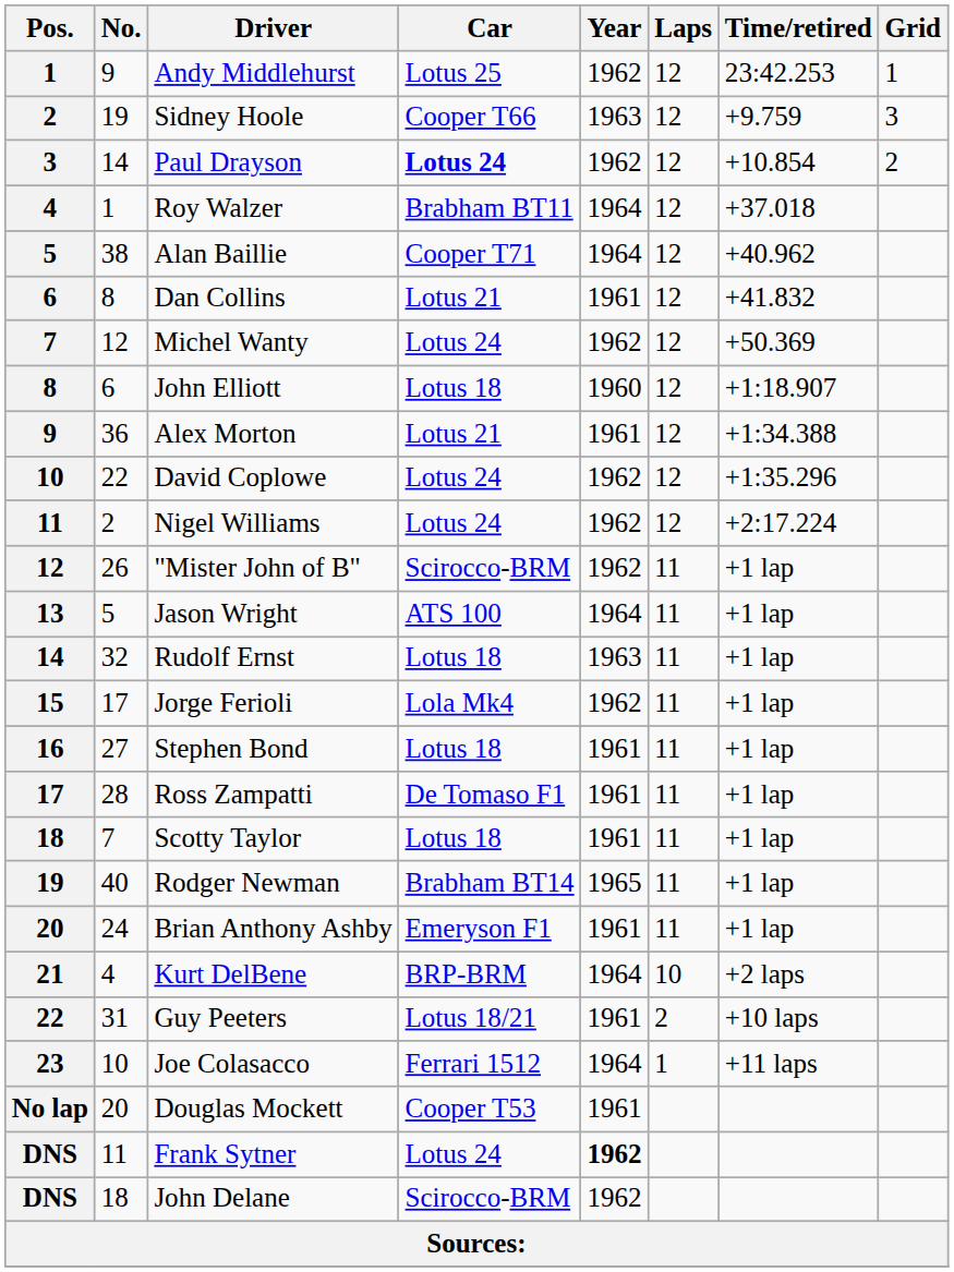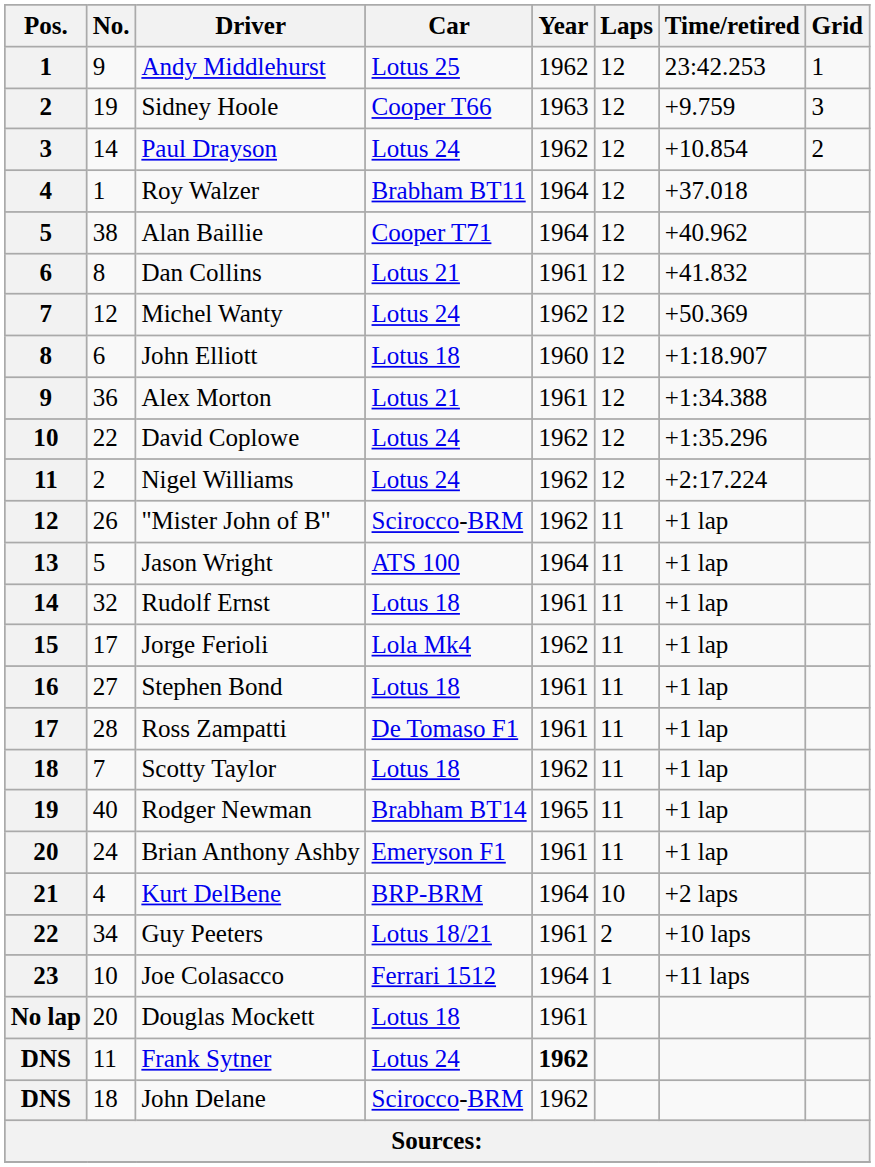 <table class="wikitable" style="font-size:90%">
 <tr>
 <th>Pos.</th>
 <th>No.</th>
 <th>Driver</th>
 <th>Car</th>
 <th>Year</th>
 <th>Laps</th>
 <th>Time/retired</th>
 <th>Grid</th>
 </tr>
 <tr>
 <th>1</th>
 <td>9</td>
 <td> <a href='#'>Andy Middlehurst</a></td>
 <td><a href='#'>Lotus 25</a></td>
 <td>1962</td>
 <td>12</td>
 <td>23:42.253</td>
 <td>1</td>
 </tr>
 <tr>
 <th>2</th>
 <td>19</td>
 <td> Sidney Hoole</td>
 <td><a href='#'>Cooper T66</a></td>
 <td>1963</td>
 <td>12</td>
 <td>+9.759</td>
 <td>3</td>
 </tr>
 <tr>
 <th>3</th>
 <td>14</td>
 <td> <a href='#'>Paul Drayson</a></td>
-<td><strong><a href='#'>Lotus 24</a></strong></td>
+<td><a href='#'>Lotus 24</a></td>
 <td>1962</td>
 <td>12</td>
 <td>+10.854</td>
 <td>2</td>
 </tr>
 <tr>
 <th>4</th>
 <td>1</td>
 <td> Roy Walzer</td>
 <td><a href='#'>Brabham BT11</a></td>
 <td>1964</td>
 <td>12</td>
 <td>+37.018</td>
 <td></td>
 </tr>
 <tr>
 <th>5</th>
 <td>38</td>
 <td> Alan Baillie</td>
 <td><a href='#'>Cooper T71</a></td>
 <td>1964</td>
 <td>12</td>
 <td>+40.962</td>
 <td></td>
 </tr>
 <tr>
 <th>6</th>
 <td>8</td>
 <td> Dan Collins</td>
 <td><a href='#'>Lotus 21</a></td>
 <td>1961</td>
 <td>12</td>
 <td>+41.832</td>
 <td></td>
 </tr>
 <tr>
 <th>7</th>
 <td>12</td>
 <td> Michel Wanty</td>
 <td><a href='#'>Lotus 24</a></td>
 <td>1962</td>
 <td>12</td>
 <td>+50.369</td>
 <td></td>
 </tr>
 <tr>
 <th>8</th>
 <td>6</td>
 <td> John Elliott</td>
 <td><a href='#'>Lotus 18</a></td>
 <td>1960</td>
 <td>12</td>
 <td>+1:18.907</td>
 <td></td>
 </tr>
 <tr>
 <th>9</th>
 <td>36</td>
 <td> Alex Morton</td>
 <td><a href='#'>Lotus 21</a></td>
 <td>1961</td>
 <td>12</td>
 <td>+1:34.388</td>
 <td></td>
 </tr>
 <tr>
 <th>10</th>
 <td>22</td>
 <td> David Coplowe</td>
 <td><a href='#'>Lotus 24</a></td>
 <td>1962</td>
 <td>12</td>
 <td>+1:35.296</td>
 <td></td>
 </tr>
 <tr>
 <th>11</th>
 <td>2</td>
 <td> Nigel Williams</td>
 <td><a href='#'>Lotus 24</a></td>
 <td>1962</td>
 <td>12</td>
 <td>+2:17.224</td>
 <td></td>
 </tr>
 <tr>
 <th>12</th>
 <td>26</td>
 <td> "Mister John of B"</td>
 <td><a href='#'>Scirocco</a>-<a href='#'>BRM</a></td>
 <td>1962</td>
 <td>11</td>
 <td>+1 lap</td>
 <td></td>
 </tr>
 <tr>
 <th>13</th>
 <td>5</td>
 <td> Jason Wright</td>
 <td><a href='#'>ATS 100</a></td>
 <td>1964</td>
 <td>11</td>
 <td>+1 lap</td>
 <td></td>
 </tr>
 <tr>
 <th>14</th>
 <td>32</td>
 <td> Rudolf Ernst</td>
 <td><a href='#'>Lotus 18</a></td>
-<td>1963</td>
+<td>1961</td>
 <td>11</td>
 <td>+1 lap</td>
 <td></td>
 </tr>
 <tr>
 <th>15</th>
 <td>17</td>
 <td> Jorge Ferioli</td>
 <td><a href='#'>Lola Mk4</a></td>
 <td>1962</td>
 <td>11</td>
 <td>+1 lap</td>
 <td></td>
 </tr>
 <tr>
 <th>16</th>
 <td>27</td>
 <td> Stephen Bond</td>
 <td><a href='#'>Lotus 18</a></td>
 <td>1961</td>
 <td>11</td>
 <td>+1 lap</td>
 <td></td>
 </tr>
 <tr>
 <th>17</th>
 <td>28</td>
 <td> Ross Zampatti</td>
 <td><a href='#'>De Tomaso F1</a></td>
 <td>1961</td>
 <td>11</td>
 <td>+1 lap</td>
 <td></td>
 </tr>
 <tr>
 <th>18</th>
 <td>7</td>
 <td> Scotty Taylor</td>
 <td><a href='#'>Lotus 18</a></td>
-<td>1961</td>
+<td>1962</td>
 <td>11</td>
 <td>+1 lap</td>
 <td></td>
 </tr>
 <tr>
 <th>19</th>
 <td>40</td>
 <td> Rodger Newman</td>
 <td><a href='#'>Brabham BT14</a></td>
 <td>1965</td>
 <td>11</td>
 <td>+1 lap</td>
 <td></td>
 </tr>
 <tr>
 <th>20</th>
 <td>24</td>
 <td> Brian Anthony Ashby</td>
 <td><a href='#'>Emeryson F1</a></td>
 <td>1961</td>
 <td>11</td>
 <td>+1 lap</td>
 <td></td>
 </tr>
 <tr>
 <th>21</th>
 <td>4</td>
 <td> <a href='#'>Kurt DelBene</a></td>
 <td><a href='#'>BRP-BRM</a></td>
 <td>1964</td>
 <td>10</td>
 <td>+2 laps</td>
 <td></td>
 </tr>
 <tr>
 <th>22</th>
-<td>31</td>
+<td>34</td>
 <td> Guy Peeters</td>
 <td><a href='#'>Lotus 18/21</a></td>
 <td>1961</td>
 <td>2</td>
 <td>+10 laps</td>
 <td></td>
 </tr>
 <tr>
 <th>23</th>
 <td>10</td>
 <td> Joe Colasacco</td>
 <td><a href='#'>Ferrari 1512</a></td>
 <td>1964</td>
 <td>1</td>
 <td>+11 laps</td>
 <td></td>
 </tr>
 <tr>
 <th>No lap</th>
 <td>20</td>
 <td> Douglas Mockett</td>
-<td><a href='#'>Cooper T53</a></td>
+<td><a href='#'>Lotus 18</a></td>
 <td>1961</td>
 <td></td>
 <td></td>
 <td></td>
 </tr>
 <tr>
 <th>DNS</th>
 <td>11</td>
 <td> <a href='#'>Frank Sytner</a></td>
 <td><a href='#'>Lotus 24</a></td>
 <td><strong>1962</strong></td>
 <td></td>
 <td></td>
 <td></td>
 </tr>
 <tr>
 <th>DNS</th>
 <td>18</td>
 <td> John Delane</td>
 <td><a href='#'>Scirocco</a>-<a href='#'>BRM</a></td>
 <td>1962</td>
 <td></td>
 <td></td>
 <td></td>
 </tr>
 <tr style="background-color:#E5E4E2" align="center">
 <th colspan=8>Sources:</th>
 </tr>
 <tr>
 </tr>
 </table>
